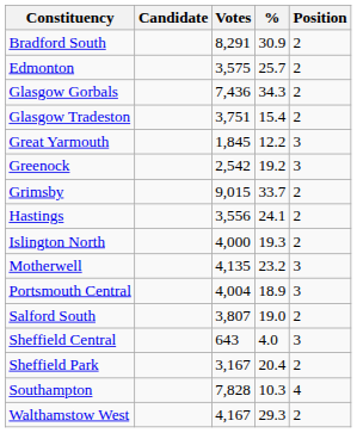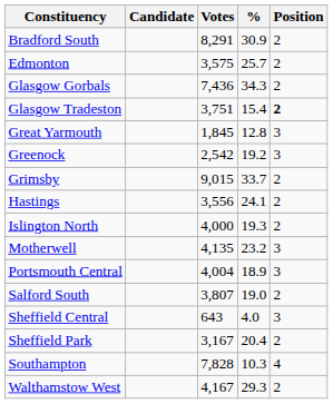 <table class="wikitable sortable">
 <tr>
 <th>Constituency</th>
 <th>Candidate</th>
 <th>Votes</th>
 <th>%</th>
 <th>Position</th>
 </tr>
 <tr>
 <td><a href='#'>Bradford South</a></td>
 <td></td>
 <td>8,291</td>
 <td>30.9</td>
 <td>2</td>
 </tr>
 <tr>
 <td><a href='#'>Edmonton</a></td>
 <td></td>
 <td>3,575</td>
 <td>25.7</td>
 <td>2</td>
 </tr>
 <tr>
 <td><a href='#'>Glasgow Gorbals</a></td>
 <td></td>
 <td>7,436</td>
 <td>34.3</td>
 <td>2</td>
 </tr>
 <tr>
 <td><a href='#'>Glasgow Tradeston</a></td>
 <td></td>
 <td>3,751</td>
 <td>15.4</td>
-<td>2</td>
+<td><strong>2</strong></td>
 </tr>
 <tr>
 <td><a href='#'>Great Yarmouth</a></td>
 <td></td>
 <td>1,845</td>
-<td>12.2</td>
+<td>12.8</td>
 <td>3</td>
 </tr>
 <tr>
 <td><a href='#'>Greenock</a></td>
 <td></td>
 <td>2,542</td>
 <td>19.2</td>
 <td>3</td>
 </tr>
 <tr>
 <td><a href='#'>Grimsby</a></td>
 <td></td>
 <td>9,015</td>
 <td>33.7</td>
 <td>2</td>
 </tr>
 <tr>
 <td><a href='#'>Hastings</a></td>
 <td></td>
 <td>3,556</td>
 <td>24.1</td>
 <td>2</td>
 </tr>
 <tr>
 <td><a href='#'>Islington North</a></td>
 <td></td>
 <td>4,000</td>
 <td>19.3</td>
 <td>2</td>
 </tr>
 <tr>
 <td><a href='#'>Motherwell</a></td>
 <td></td>
 <td>4,135</td>
 <td>23.2</td>
 <td>3</td>
 </tr>
 <tr>
 <td><a href='#'>Portsmouth Central</a></td>
 <td></td>
 <td>4,004</td>
 <td>18.9</td>
 <td>3</td>
 </tr>
 <tr>
 <td><a href='#'>Salford South</a></td>
 <td></td>
 <td>3,807</td>
 <td>19.0</td>
 <td>2</td>
 </tr>
 <tr>
 <td><a href='#'>Sheffield Central</a></td>
 <td></td>
 <td>643</td>
 <td>4.0</td>
 <td>3</td>
 </tr>
 <tr>
 <td><a href='#'>Sheffield Park</a></td>
 <td></td>
 <td>3,167</td>
 <td>20.4</td>
 <td>2</td>
 </tr>
 <tr>
 <td><a href='#'>Southampton</a></td>
 <td></td>
 <td>7,828</td>
 <td>10.3</td>
 <td>4</td>
 </tr>
 <tr>
 <td><a href='#'>Walthamstow West</a></td>
 <td></td>
 <td>4,167</td>
 <td>29.3</td>
 <td>2</td>
 </tr>
 </table>
